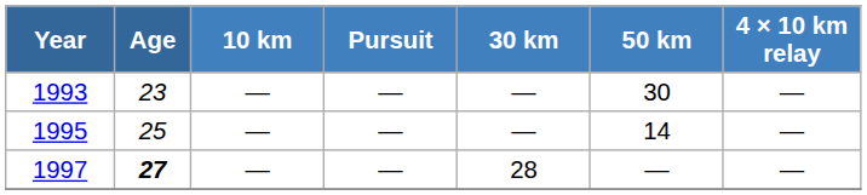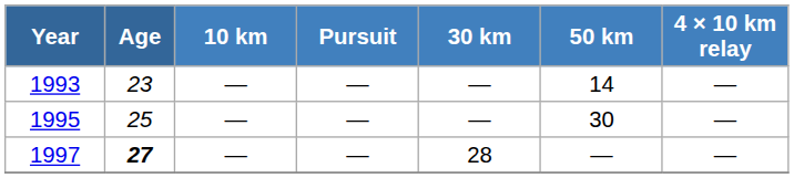 <table class="wikitable" style="font-size:95%; text-align:center; border:grey solid 1px; border-collapse:collapse; background:#ffffff;">
 <tr>
 <th style="background-color:#369; color:white; width:60px;"> Year </th>
 <th style="background-color:#369; color:white; width:40px;"> Age </th>
 <th style="background-color:#4180be; color:white; width:75px;"> 10 km </th>
 <th style="background-color:#4180be; color:white; width:75px;"> Pursuit </th>
 <th style="background-color:#4180be; color:white; width:75px;"> 30 km </th>
 <th style="background-color:#4180be; color:white; width:75px;"> 50 km </th>
 <th style="background-color:#4180be; color:white; width:75px;"> 4 × 10 km <br> relay </th>
 </tr>
 <tr>
 <td><a href='#'>1993</a></td>
 <td><em>23</em></td>
 <td>—</td>
 <td>—</td>
 <td>—</td>
-<td>30</td>
+<td>14</td>
 <td>—</td>
 </tr>
 <tr>
 <td><a href='#'>1995</a></td>
 <td><em>25</em></td>
 <td>—</td>
 <td>—</td>
 <td>—</td>
-<td>14</td>
+<td>30</td>
 <td>—</td>
 </tr>
 <tr>
 <td><a href='#'>1997</a></td>
 <td><strong><em>27</em></strong></td>
 <td>—</td>
 <td>—</td>
 <td>28</td>
 <td>—</td>
 <td>—</td>
 </tr>
 <tr>
 </tr>
 </table>
